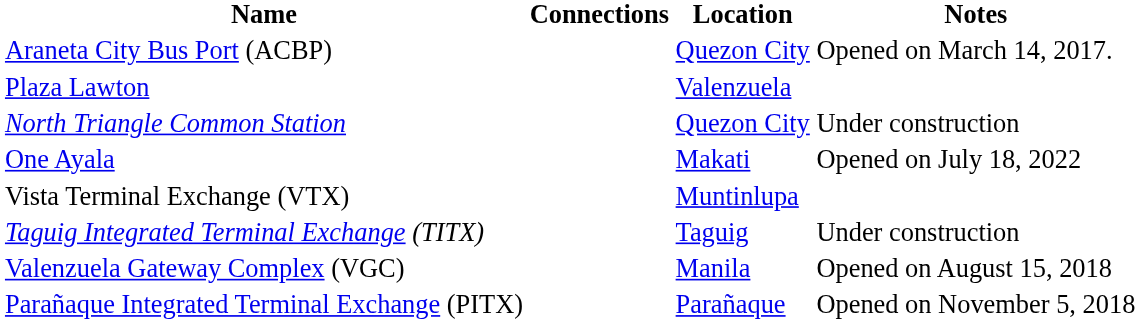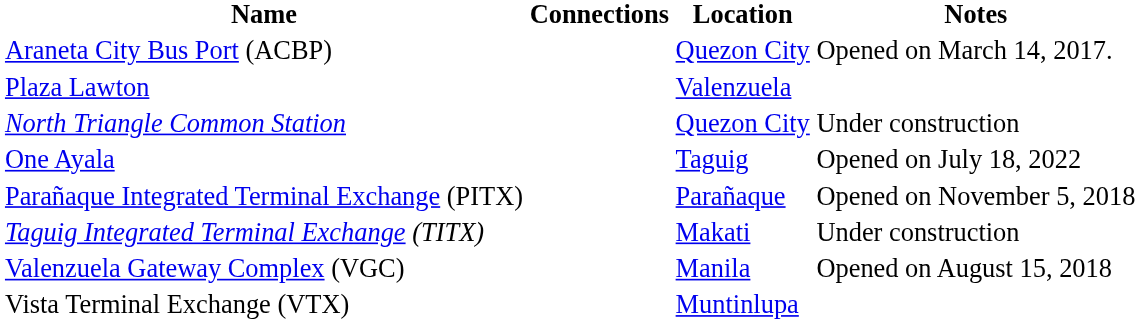 <table>
 <tr>
 <th>Name</th>
 <th>Connections</th>
 <th>Location</th>
 <th>Notes</th>
 </tr>
 <tr>
 <td><a href='#'>Araneta City Bus Port</a> (ACBP)</td>
 <td></td>
 <td><a href='#'>Quezon City</a></td>
 <td>Opened on March 14, 2017.</td>
 </tr>
 <tr>
 <td><a href='#'>Plaza Lawton</a></td>
 <td></td>
 <td><a href='#'>Valenzuela</a></td>
 <td></td>
 </tr>
 <tr>
 <td><em><a href='#'>North Triangle Common Station</a></em></td>
 <td></td>
 <td><a href='#'>Quezon City</a></td>
 <td>Under construction</td>
 </tr>
 <tr>
 <td><a href='#'>One Ayala</a></td>
 <td></td>
-<td><a href='#'>Makati</a></td>
+<td><a href='#'>Taguig</a></td>
 <td>Opened on July 18, 2022</td>
 </tr>
 <tr>
-<td>Vista Terminal Exchange (VTX)</td>
+<td><a href='#'>Parañaque Integrated Terminal Exchange</a> (PITX)</td>
 <td></td>
-<td><a href='#'>Muntinlupa</a></td>
-<td></td>
+<td><a href='#'>Parañaque</a></td>
+<td>Opened on November 5, 2018</td>
 </tr>
 <tr>
 <td><em><a href='#'>Taguig Integrated Terminal Exchange</a> (TITX)</em></td>
 <td></td>
-<td><a href='#'>Taguig</a></td>
+<td><a href='#'>Makati</a></td>
 <td>Under construction</td>
 </tr>
 <tr>
 <td><a href='#'>Valenzuela Gateway Complex</a> (VGC)</td>
 <td></td>
 <td><a href='#'>Manila</a></td>
 <td>Opened on August 15, 2018</td>
 </tr>
 <tr>
-<td><a href='#'>Parañaque Integrated Terminal Exchange</a> (PITX)</td>
+<td>Vista Terminal Exchange (VTX)</td>
 <td></td>
-<td><a href='#'>Parañaque</a></td>
-<td>Opened on November 5, 2018</td>
+<td><a href='#'>Muntinlupa</a></td>
+<td></td>
 </tr>
 <tr>
 <th colspan="4"></th>
 </tr>
 </table>
